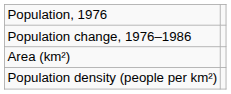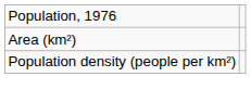 <table class="wikitable">
 <tr>
 <td>Population, 1976</td>
-<td></td>
-</tr>
-<tr>
-<td>Population change, 1976–1986</td>
 <td></td>
 </tr>
 <tr>
 <td>Area (km²)</td>
 <td></td>
 </tr>
 <tr>
 <td>Population density (people per km²)</td>
 <td></td>
 </tr>
 </table>
